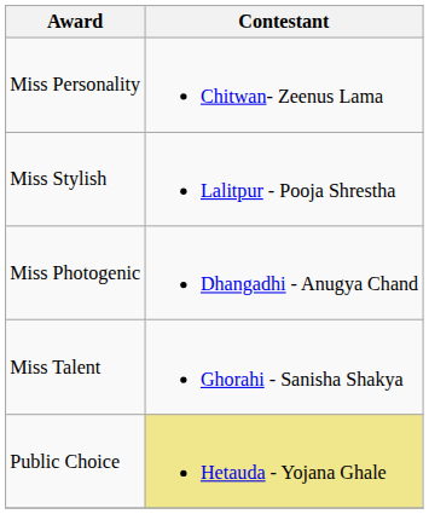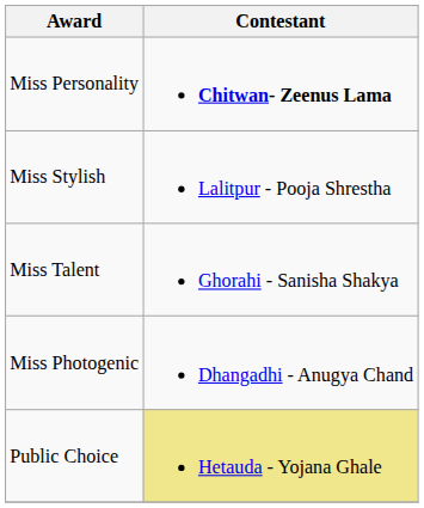 <table class="wikitable sortable unsortable" style="font-size: 95%">
 <tr>
 <th>Award</th>
 <th>Contestant</th>
 </tr>
 <tr>
 <td>Miss Personality</td>
-<td><br><ul><li> <a href='#'>Chitwan</a>- Zeenus Lama</li></ul></td>
+<td><strong><br><ul><li> <a href='#'>Chitwan</a>- Zeenus Lama</li></ul></strong></td>
 </tr>
 <tr>
 <td>Miss Stylish</td>
 <td><br><ul><li> <a href='#'>Lalitpur</a> - Pooja Shrestha</li></ul></td>
 </tr>
 <tr>
+<td>Miss Talent</td>
+<td><br><ul><li> <a href='#'>Ghorahi</a> - Sanisha Shakya</li></ul></td>
+</tr>
+<tr>
 <td>Miss Photogenic</td>
 <td><br><ul><li> <a href='#'>Dhangadhi</a> - Anugya Chand</li></ul></td>
-</tr>
-<tr>
-<td>Miss Talent</td>
-<td><br><ul><li> <a href='#'>Ghorahi</a> - Sanisha Shakya</li></ul></td>
 </tr>
 <tr>
 <td>Public Choice</td>
 <td style="background: khaki;"><br><ul><li> <a href='#'>Hetauda</a> - Yojana Ghale</li></ul></td>
 </tr>
 <tr>
 </tr>
 </table>
